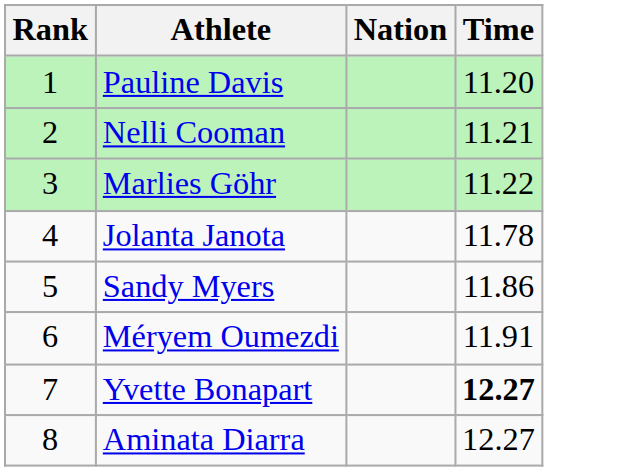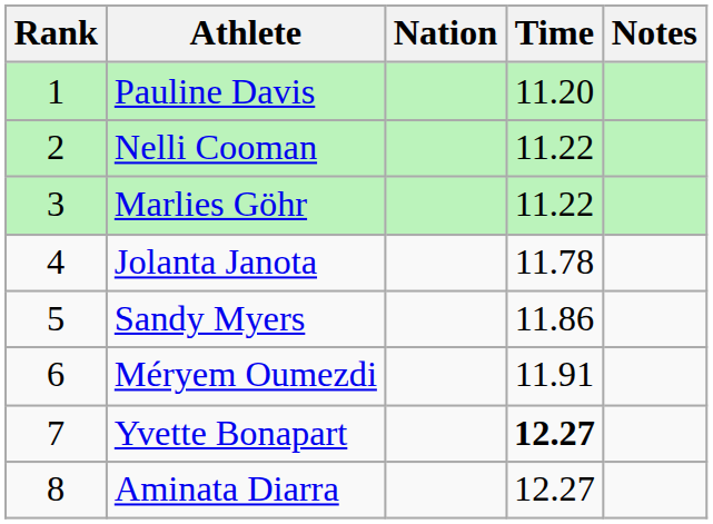 <table class="wikitable sortable" style="text-align:center">
 <tr>
 <th>Rank</th>
 <th>Athlete</th>
 <th>Nation</th>
 <th>Time</th>
+<th>Notes</th>
 </tr>
 <tr style="background:#bbf3bb;">
 <td>1</td>
 <td align=left><a href='#'>Pauline Davis</a></td>
 <td align=left></td>
 <td>11.20</td>
+<td></td>
 </tr>
 <tr style="background:#bbf3bb;">
 <td>2</td>
 <td align=left><a href='#'>Nelli Cooman</a></td>
 <td align=left></td>
-<td>11.21</td>
+<td>11.22</td>
+<td></td>
 </tr>
 <tr style="background:#bbf3bb;">
 <td>3</td>
 <td align=left><a href='#'>Marlies Göhr</a></td>
 <td align=left></td>
 <td>11.22</td>
+<td></td>
 </tr>
 <tr>
 <td>4</td>
 <td align=left><a href='#'>Jolanta Janota</a></td>
 <td align=left></td>
 <td>11.78</td>
+<td></td>
 </tr>
 <tr>
 <td>5</td>
 <td align=left><a href='#'>Sandy Myers</a></td>
 <td align=left></td>
 <td>11.86</td>
+<td></td>
 </tr>
 <tr>
 <td>6</td>
 <td align=left><a href='#'>Méryem Oumezdi</a></td>
 <td align=left></td>
 <td>11.91</td>
+<td></td>
 </tr>
 <tr>
 <td>7</td>
 <td align=left><a href='#'>Yvette Bonapart</a></td>
 <td align=left></td>
 <td><strong>12.27</strong></td>
+<td></td>
 </tr>
 <tr>
 <td>8</td>
 <td align=left><a href='#'>Aminata Diarra</a></td>
 <td align=left></td>
 <td>12.27</td>
+<td></td>
 </tr>
 </table>
